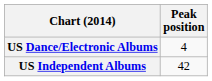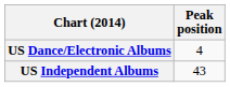 <table class="wikitable sortable plainrowheaders" style="text-align:center">
 <tr>
 <th scope="col">Chart (2014)</th>
 <th scope="col">Peak<br>position</th>
 </tr>
 <tr>
 <th scope="row">US <a href='#'>Dance/Electronic Albums</a></th>
 <td>4</td>
 </tr>
 <tr>
 <th scope="row">US <a href='#'>Independent Albums</a></th>
-<td>42</td>
+<td>43</td>
 </tr>
 </table>
